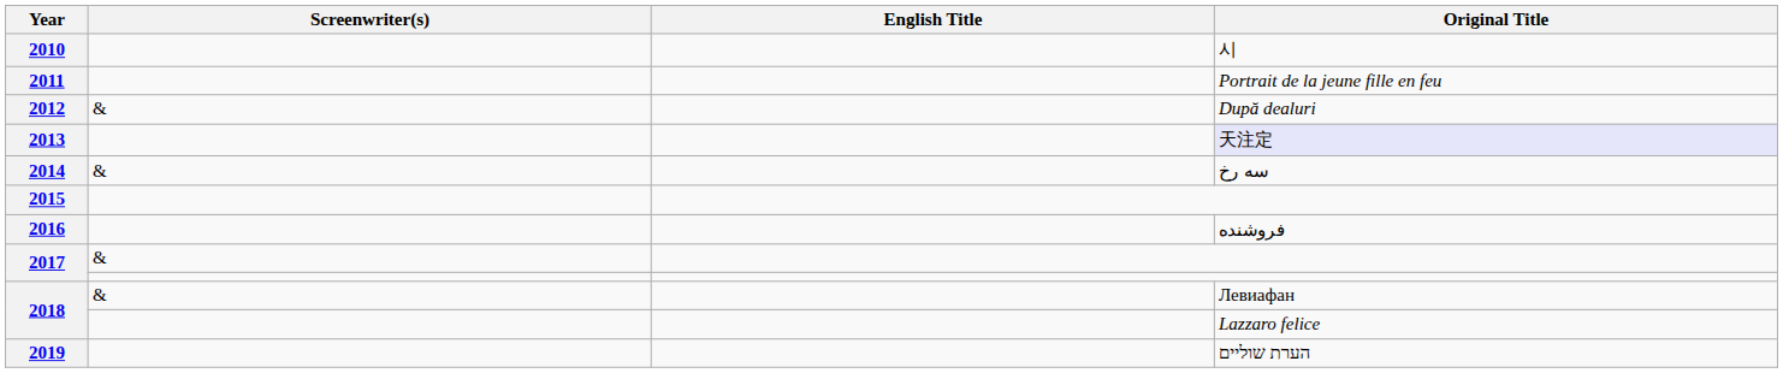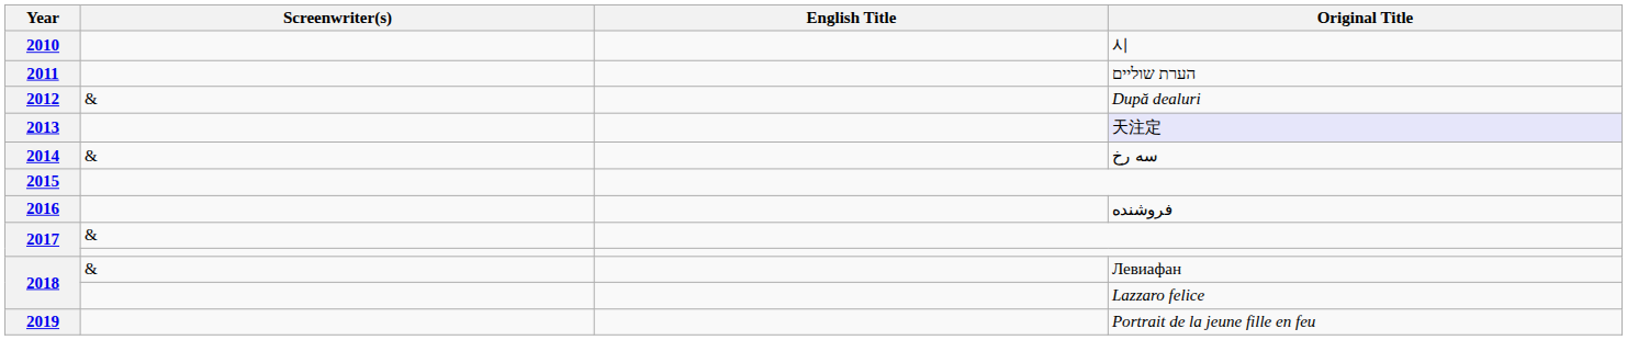 <table class="wikitable unsortable">
 <tr>
 <th scope="col" style="width:1%;">Year</th>
 <th scope="col" style="width:10%;">Screenwriter(s)</th>
 <th scope="col" style="width:10%;">English Title</th>
 <th scope="col" style="width:10%;" class="unsortable">Original Title</th>
 </tr>
 <tr>
 <th style="text-align:center;"><a href='#'>2010</a></th>
 <td></td>
 <td></td>
 <td>시</td>
 </tr>
 <tr>
 <th style="text-align:center;"><a href='#'>2011</a></th>
 <td></td>
 <td></td>
-<td><em>Portrait de la jeune fille en feu</em></td>
+<td>הערת שוליים</td>
 </tr>
 <tr>
 <th style="text-align:center;"><a href='#'>2012</a></th>
 <td> & </td>
 <td></td>
 <td><em>După dealuri</em></td>
 </tr>
 <tr>
 <th style="text-align:center;"><a href='#'>2013</a></th>
 <td></td>
 <td></td>
 <td style="background: lavender;">天注定</td>
 </tr>
 <tr>
 <th style="text-align:center;"><a href='#'>2014</a></th>
 <td> & </td>
 <td></td>
 <td>سه رخ</td>
 </tr>
 <tr>
 <th style="text-align:center;"><a href='#'>2015</a></th>
 <td></td>
 <td colspan="2"></td>
 </tr>
 <tr>
 <th style="text-align:center;"><a href='#'>2016</a></th>
 <td></td>
 <td></td>
 <td>فروشنده</td>
 </tr>
 <tr>
 <th rowspan="2" style="text-align:center;"><a href='#'>2017</a></th>
 <td> & </td>
 <td colspan="2"></td>
 </tr>
 <tr>
 <td></td>
 <td colspan="2"></td>
 </tr>
 <tr>
 <th rowspan="2" style="text-align:center;"><a href='#'>2018</a></th>
 <td> & </td>
 <td></td>
 <td>Левиафан</td>
 </tr>
 <tr>
 <td></td>
 <td></td>
 <td><em>Lazzaro felice</em></td>
 </tr>
 <tr>
 <th style="text-align:center;"><a href='#'>2019</a></th>
 <td></td>
 <td></td>
-<td>הערת שוליים</td>
+<td><em>Portrait de la jeune fille en feu</em></td>
 </tr>
 </table>
